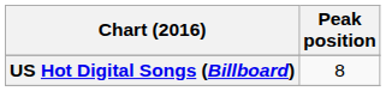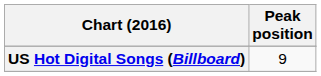 <table class="wikitable sortable plainrowheaders" style="text-align:center">
 <tr>
 <th scope="col">Chart (2016)</th>
 <th scope="col">Peak<br> position</th>
 </tr>
 <tr>
 </tr>
 <tr>
 <th scope="row">US <a href='#'>Hot Digital Songs</a> (<em><a href='#'>Billboard</a></em>)</th>
-<td style="text-align:center;">8</td>
+<td style="text-align:center;">9</td>
 </tr>
 <tr>
 </tr>
 </table>
